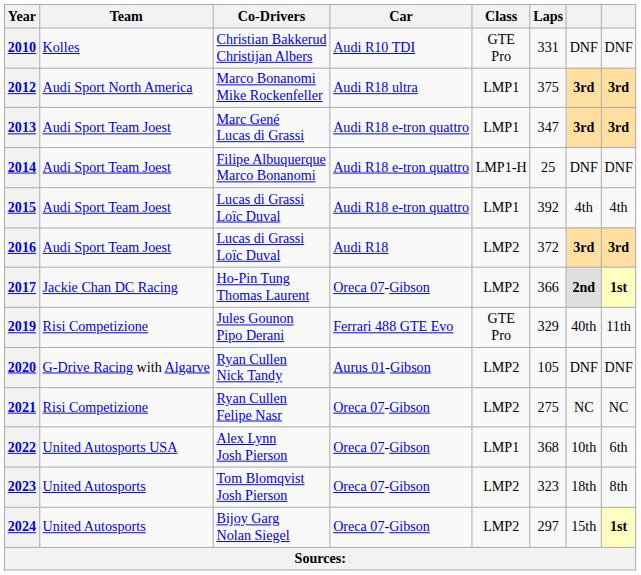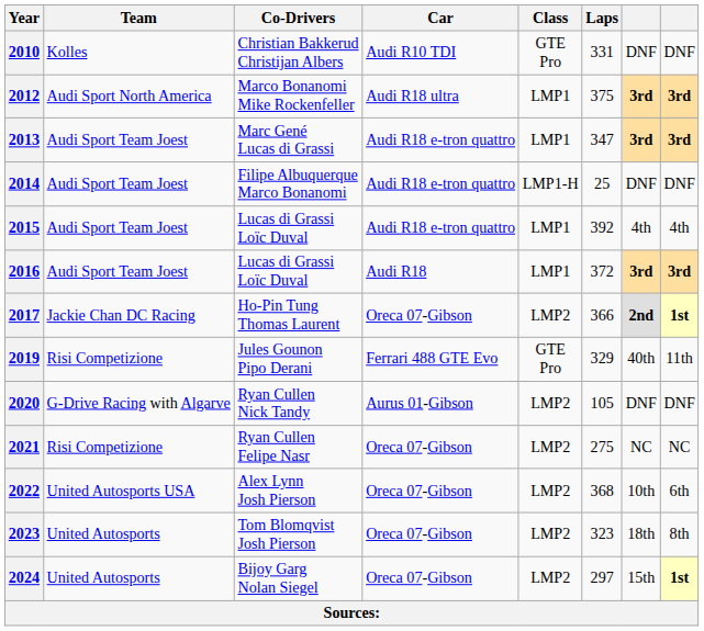 <table class="wikitable" style="text-align:center; font-size:90%">
 <tr>
 <th>Year</th>
 <th>Team</th>
 <th>Co-Drivers</th>
 <th>Car</th>
 <th>Class</th>
 <th>Laps</th>
 <th></th>
 <th></th>
 </tr>
 <tr>
 <th><a href='#'>2010</a></th>
 <td align="left" nowrap> <a href='#'>Kolles</a></td>
 <td align="left" nowrap> <a href='#'>Christian Bakkerud</a><br> <a href='#'>Christijan Albers</a></td>
 <td align="left" nowrap><a href='#'>Audi R10 TDI</a></td>
 <td>GTE<br>Pro</td>
 <td>331</td>
 <td>DNF</td>
 <td>DNF</td>
 </tr>
 <tr>
 <th><a href='#'>2012</a></th>
 <td align="left"> <a href='#'>Audi Sport North America</a></td>
 <td align="left"> <a href='#'>Marco Bonanomi</a><br> <a href='#'>Mike Rockenfeller</a></td>
 <td align="left"><a href='#'>Audi R18 ultra</a></td>
 <td>LMP1</td>
 <td>375</td>
 <td style="background:#FFDF9F;"><strong>3rd</strong></td>
 <td style="background:#FFDF9F;"><strong>3rd</strong></td>
 </tr>
 <tr>
 <th><a href='#'>2013</a></th>
 <td align="left"> <a href='#'>Audi Sport Team Joest</a></td>
 <td align="left"> <a href='#'>Marc Gené</a><br> <a href='#'>Lucas di Grassi</a></td>
 <td align="left"><a href='#'>Audi R18 e-tron quattro</a></td>
 <td>LMP1</td>
 <td>347</td>
 <td style="background:#FFDF9F;"><strong>3rd</strong></td>
 <td style="background:#FFDF9F;"><strong>3rd</strong></td>
 </tr>
 <tr>
 <th><a href='#'>2014</a></th>
 <td align="left"> <a href='#'>Audi Sport Team Joest</a></td>
 <td align="left" nowrap> <a href='#'>Filipe Albuquerque</a><br> <a href='#'>Marco Bonanomi</a></td>
 <td align="left" nowrap><a href='#'>Audi R18 e-tron quattro</a></td>
 <td>LMP1-H</td>
 <td>25</td>
 <td>DNF</td>
 <td>DNF</td>
 </tr>
 <tr>
 <th><a href='#'>2015</a></th>
 <td align="left"> <a href='#'>Audi Sport Team Joest</a></td>
 <td align="left"> <a href='#'>Lucas di Grassi</a><br> <a href='#'>Loïc Duval</a></td>
 <td align="left"><a href='#'>Audi R18 e-tron quattro</a></td>
 <td>LMP1</td>
 <td>392</td>
 <td>4th</td>
 <td>4th</td>
 </tr>
 <tr>
 <th><a href='#'>2016</a></th>
 <td align="left"> <a href='#'>Audi Sport Team Joest</a></td>
 <td align="left"> <a href='#'>Lucas di Grassi</a><br> <a href='#'>Loïc Duval</a></td>
 <td align="left"><a href='#'>Audi R18</a></td>
-<td>LMP2</td>
+<td>LMP1</td>
 <td>372</td>
 <td style="background:#FFDF9F;"><strong>3rd</strong></td>
 <td style="background:#FFDF9F;"><strong>3rd</strong></td>
 </tr>
 <tr>
 <th><a href='#'>2017</a></th>
 <td align="left"> <a href='#'>Jackie Chan DC Racing</a></td>
 <td align="left"> <a href='#'>Ho-Pin Tung</a><br> <a href='#'>Thomas Laurent</a></td>
 <td align="left"><a href='#'>Oreca 07</a>-<a href='#'>Gibson</a></td>
 <td>LMP2</td>
 <td>366</td>
 <td style="background:#DFDFDF;"><strong>2nd</strong></td>
 <td style="background:#FFFFBF;"><strong>1st</strong></td>
 </tr>
 <tr>
 <th><a href='#'>2019</a></th>
 <td align="left"> <a href='#'>Risi Competizione</a></td>
 <td align="left"> <a href='#'>Jules Gounon</a><br> <a href='#'>Pipo Derani</a></td>
 <td align="left"><a href='#'>Ferrari 488 GTE Evo</a></td>
 <td>GTE<br>Pro</td>
 <td>329</td>
 <td>40th</td>
 <td>11th</td>
 </tr>
 <tr>
 <th><a href='#'>2020</a></th>
 <td align="left" nowrap> <a href='#'>G-Drive Racing</a> with <a href='#'>Algarve</a></td>
 <td align="left"> <a href='#'>Ryan Cullen</a><br> <a href='#'>Nick Tandy</a></td>
 <td align="left"><a href='#'>Aurus 01</a>-<a href='#'>Gibson</a></td>
 <td>LMP2</td>
 <td>105</td>
 <td>DNF</td>
 <td>DNF</td>
 </tr>
 <tr>
 <th><a href='#'>2021</a></th>
 <td align="left"> <a href='#'>Risi Competizione</a></td>
 <td align="left"> <a href='#'>Ryan Cullen</a><br> <a href='#'>Felipe Nasr</a></td>
 <td align="left"><a href='#'>Oreca 07</a>-<a href='#'>Gibson</a></td>
 <td>LMP2</td>
 <td>275</td>
 <td>NC</td>
 <td>NC</td>
 </tr>
 <tr>
 <th><a href='#'>2022</a></th>
 <td align="left"> <a href='#'>United Autosports USA</a></td>
 <td align="left"> <a href='#'>Alex Lynn</a><br> <a href='#'>Josh Pierson</a></td>
 <td align="left"><a href='#'>Oreca 07</a>-<a href='#'>Gibson</a></td>
-<td>LMP1</td>
+<td>LMP2</td>
 <td>368</td>
 <td>10th</td>
 <td>6th</td>
 </tr>
 <tr>
 <th><a href='#'>2023</a></th>
 <td align="left"> <a href='#'>United Autosports</a></td>
 <td align="left"> <a href='#'>Tom Blomqvist</a><br> <a href='#'>Josh Pierson</a></td>
 <td align="left"><a href='#'>Oreca 07</a>-<a href='#'>Gibson</a></td>
 <td>LMP2</td>
 <td>323</td>
 <td>18th</td>
 <td>8th</td>
 </tr>
 <tr>
 <th><a href='#'>2024</a></th>
 <td align="left"> <a href='#'>United Autosports</a></td>
 <td align="left"> <a href='#'>Bijoy Garg</a><br> <a href='#'>Nolan Siegel</a></td>
 <td align="left"><a href='#'>Oreca 07</a>-<a href='#'>Gibson</a></td>
 <td>LMP2</td>
 <td>297</td>
 <td>15th</td>
 <td style="background:#FFFFBF;"><strong>1st</strong></td>
 </tr>
 <tr>
 <th colspan="8">Sources:</th>
 </tr>
 </table>
